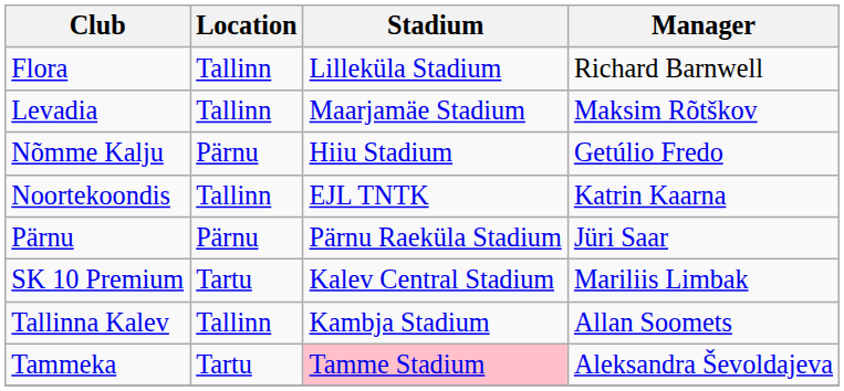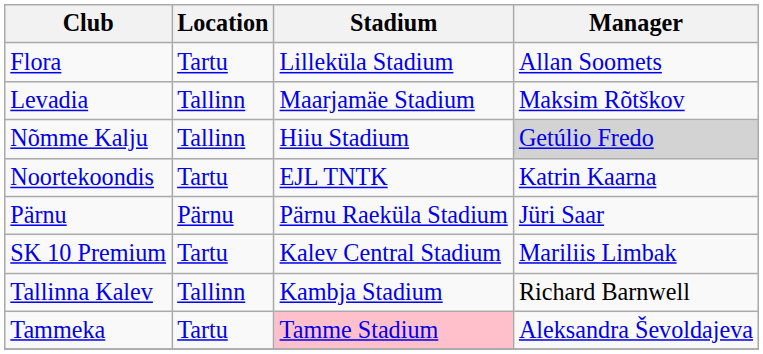 <table class="wikitable sortable" style="text-align:left;">
 <tr>
 <th>Club</th>
 <th>Location</th>
 <th>Stadium</th>
 <th>Manager</th>
 </tr>
 <tr>
 <td style="text-align:left;"><a href='#'>Flora</a></td>
-<td><a href='#'>Tallinn</a></td>
+<td><a href='#'>Tartu</a></td>
 <td><a href='#'>Lilleküla Stadium</a></td>
-<td> Richard Barnwell</td>
+<td> <a href='#'>Allan Soomets</a></td>
 </tr>
 <tr>
 <td style="text-align:left;"><a href='#'>Levadia</a></td>
 <td><a href='#'>Tallinn</a></td>
 <td><a href='#'>Maarjamäe Stadium</a></td>
 <td> <a href='#'>Maksim Rõtškov</a></td>
 </tr>
 <tr>
 <td style="text-align:left;"><a href='#'>Nõmme Kalju</a></td>
-<td><a href='#'>Pärnu</a></td>
+<td><a href='#'>Tallinn</a></td>
 <td><a href='#'>Hiiu Stadium</a></td>
-<td> <a href='#'>Getúlio Fredo</a></td>
+<td style="background: lightgrey;"> <a href='#'>Getúlio Fredo</a></td>
 </tr>
 <tr>
 <td style="text-align:left;"><a href='#'>Noortekoondis</a></td>
-<td><a href='#'>Tallinn</a></td>
+<td><a href='#'>Tartu</a></td>
 <td><a href='#'>EJL TNTK</a></td>
 <td> <a href='#'>Katrin Kaarna</a></td>
 </tr>
 <tr>
 <td style="text-align:left;"><a href='#'>Pärnu</a></td>
 <td><a href='#'>Pärnu</a></td>
 <td><a href='#'>Pärnu Raeküla Stadium</a></td>
 <td> <a href='#'>Jüri Saar</a></td>
 </tr>
 <tr>
 <td style="text-align:left;"><a href='#'>SK 10 Premium</a></td>
 <td><a href='#'>Tartu</a></td>
 <td><a href='#'>Kalev Central Stadium</a></td>
 <td> <a href='#'>Mariliis Limbak</a></td>
 </tr>
 <tr>
 <td style="text-align:left;"><a href='#'>Tallinna Kalev</a></td>
 <td><a href='#'>Tallinn</a></td>
 <td><a href='#'>Kambja Stadium</a></td>
-<td> <a href='#'>Allan Soomets</a></td>
+<td> Richard Barnwell</td>
 </tr>
 <tr>
 <td style="text-align:left;"><a href='#'>Tammeka</a></td>
 <td><a href='#'>Tartu</a></td>
 <td style="background: pink;"><a href='#'>Tamme Stadium</a></td>
 <td> <a href='#'>Aleksandra Ševoldajeva</a></td>
 </tr>
 <tr>
 </tr>
 </table>
